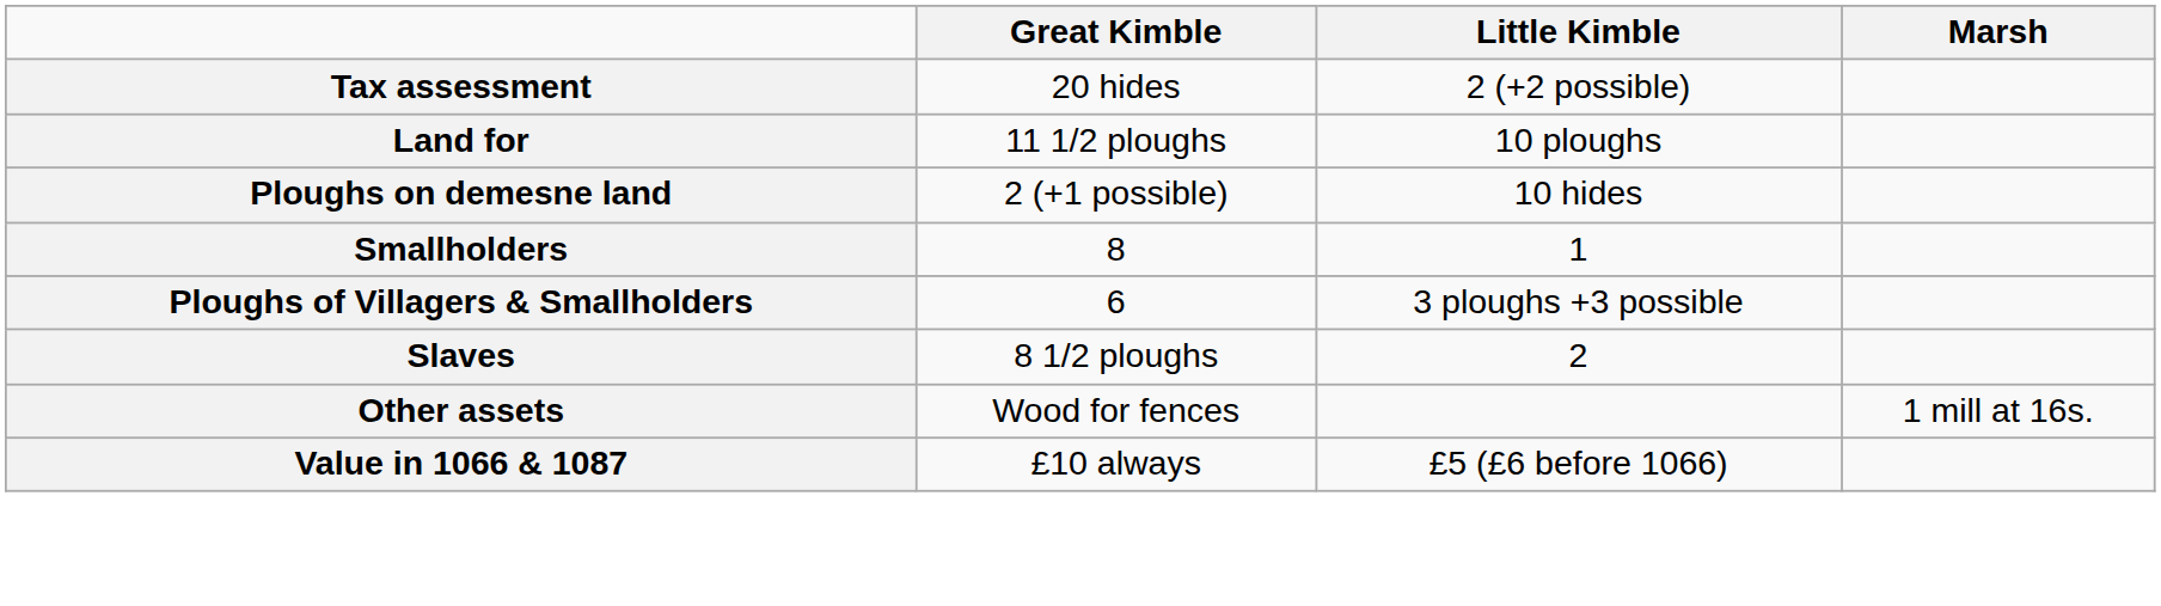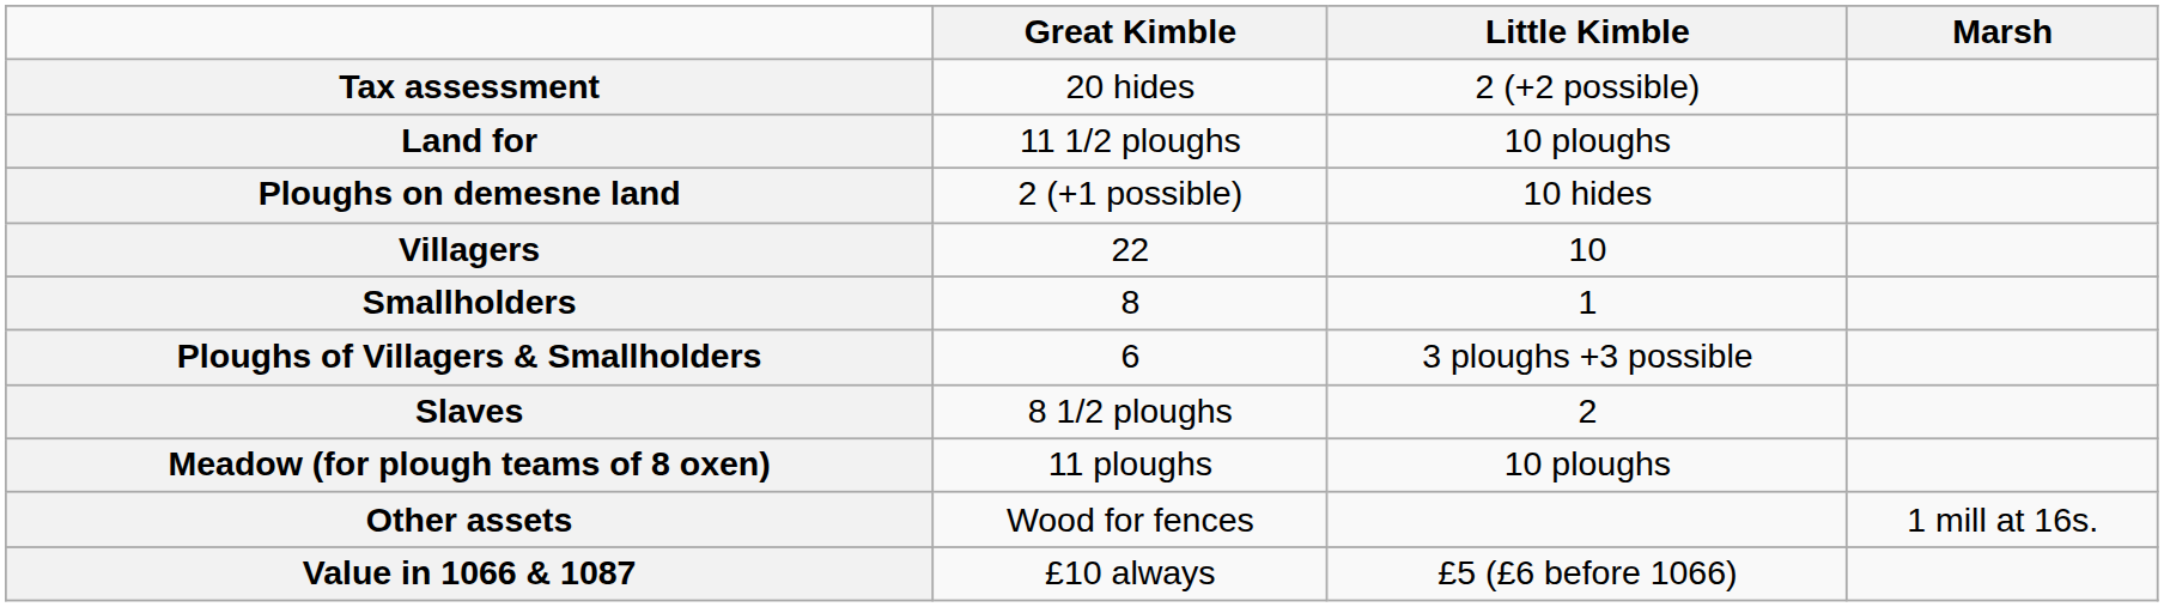 <table class="wikitable" style="text-align:center; width:80%;">
 <tr>
 <td></td>
 <th scope="col">Great Kimble</th>
 <th scope="col">Little Kimble</th>
 <th>Marsh</th>
 </tr>
 <tr>
 <th scope="row">Tax assessment</th>
 <td>20 hides</td>
 <td>2 (+2 possible)</td>
 <td></td>
 </tr>
 <tr>
 <th scope="row">Land for</th>
 <td>11 1/2 ploughs</td>
 <td>10 ploughs</td>
 <td></td>
 </tr>
 <tr>
 <th scope="row">Ploughs on demesne land</th>
 <td>2 (+1 possible)</td>
 <td>10 hides</td>
 <td></td>
 </tr>
 <tr>
+<th scope="row">Villagers</th>
+<td>22</td>
+<td>10</td>
+<td></td>
+</tr>
+<tr>
 <th scope="row">Smallholders</th>
 <td>8</td>
 <td>1</td>
 <td></td>
 </tr>
 <tr>
 <th scope="row">Ploughs of Villagers & Smallholders</th>
 <td>6</td>
 <td>3 ploughs +3 possible</td>
 <td></td>
 </tr>
 <tr>
 <th scope="row">Slaves</th>
 <td>8 1/2 ploughs</td>
 <td>2</td>
 <td></td>
 </tr>
 <tr>
+<th scope="row">Meadow (for plough teams of 8 oxen)</th>
+<td>11 ploughs</td>
+<td>10 ploughs</td>
+<td></td>
+</tr>
+<tr>
 <th scope="row">Other assets</th>
 <td>Wood for fences</td>
 <td></td>
 <td>1 mill at 16s.</td>
 </tr>
 <tr>
 <th scope="row">Value in 1066 & 1087</th>
 <td>£10 always</td>
 <td>£5 (£6 before 1066)</td>
 <td></td>
 </tr>
 </table>
